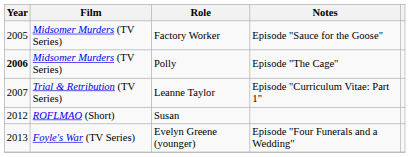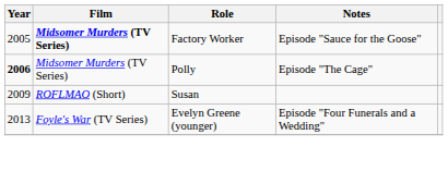 <table class="wikitable">
 <tr>
 <th>Year</th>
 <th>Film</th>
 <th>Role</th>
 <th>Notes</th>
 <th></th>
 </tr>
 <tr>
 <td>2005</td>
-<td><em><a href='#'>Midsomer Murders</a></em> (TV Series)</td>
+<td><strong><em><a href='#'>Midsomer Murders</a></em> (TV Series)</strong></td>
 <td>Factory Worker</td>
 <td>Episode "Sauce for the Goose"</td>
 <td></td>
 </tr>
 <tr>
 <td><strong>2006</strong></td>
 <td><em><a href='#'>Midsomer Murders</a></em> (TV Series)</td>
 <td>Polly</td>
 <td>Episode "The Cage"</td>
 <td></td>
 </tr>
 <tr>
-<td>2007</td>
-<td><em><a href='#'>Trial & Retribution</a></em> (TV Series)</td>
-<td>Leanne Taylor</td>
-<td>Episode "Curriculum Vitae: Part 1"</td>
-<td></td>
-</tr>
-<tr>
-<td>2012</td>
+<td>2009</td>
 <td><em><a href='#'>ROFLMAO</a></em> (Short)</td>
 <td>Susan</td>
 <td></td>
 <td></td>
 </tr>
 <tr>
 <td>2013</td>
 <td><em><a href='#'>Foyle's War</a></em> (TV Series)</td>
 <td>Evelyn Greene (younger)</td>
 <td>Episode "Four Funerals and a Wedding"</td>
 <td></td>
 </tr>
 <tr>
 </tr>
 </table>
